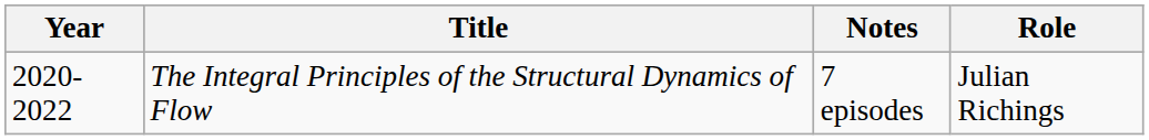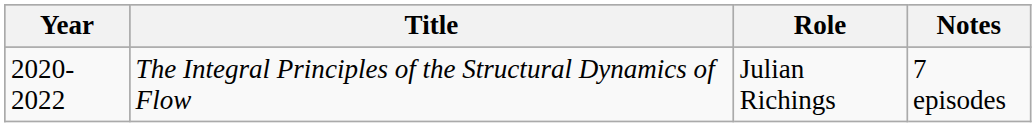 <table class="wikitable">
 <tr>
 <th>Year</th>
 <th>Title</th>
+<th>Role</th>
 <th>Notes</th>
-<th>Role</th>
 </tr>
 <tr>
 <td>2020-2022</td>
 <td><em>The Integral Principles of the Structural Dynamics of Flow</em></td>
+<td>Julian Richings</td>
 <td>7 episodes</td>
-<td>Julian Richings</td>
 </tr>
 </table>
